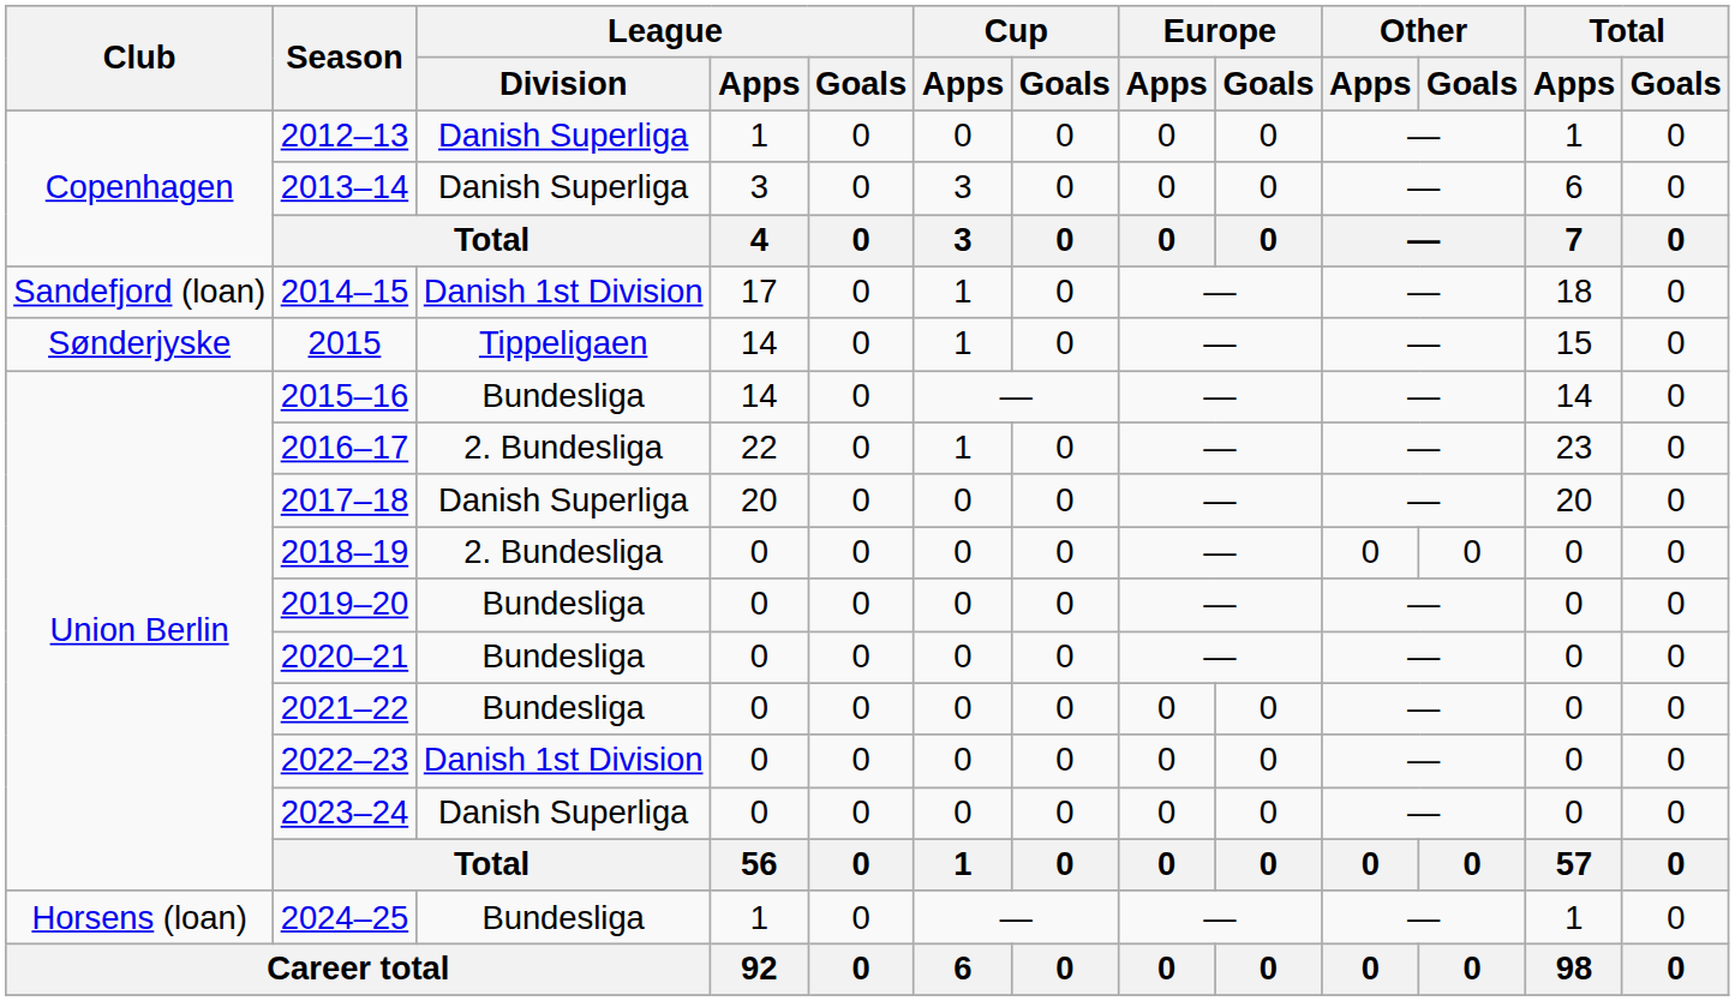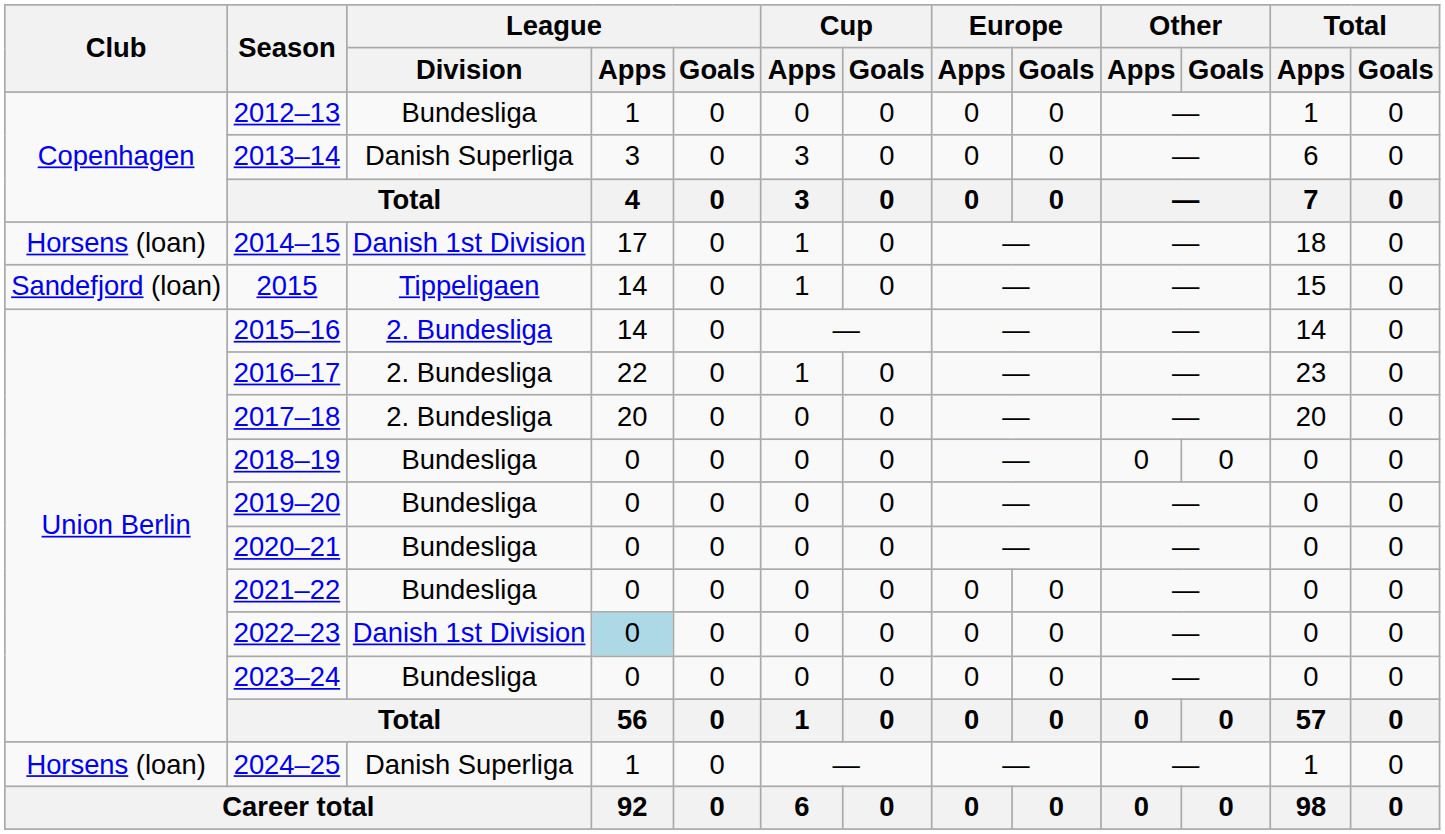 <table class="wikitable" style="text-align:center">
 <tr>
 <th rowspan="2">Club</th>
 <th rowspan="2">Season</th>
 <th colspan="3">League</th>
 <th colspan="2">Cup</th>
 <th colspan="2">Europe</th>
 <th colspan="2">Other</th>
 <th colspan="2">Total</th>
 </tr>
 <tr>
 <th>Division</th>
 <th>Apps</th>
 <th>Goals</th>
 <th>Apps</th>
 <th>Goals</th>
 <th>Apps</th>
 <th>Goals</th>
 <th>Apps</th>
 <th>Goals</th>
 <th>Apps</th>
 <th>Goals</th>
 </tr>
 <tr>
 <td rowspan="3"><a href='#'>Copenhagen</a></td>
 <td><a href='#'>2012–13</a></td>
-<td><a href='#'>Danish Superliga</a></td>
+<td>Bundesliga</td>
 <td>1</td>
 <td>0</td>
 <td>0</td>
 <td>0</td>
 <td>0</td>
 <td>0</td>
 <td colspan="2">—</td>
 <td>1</td>
 <td>0</td>
 </tr>
 <tr>
 <td><a href='#'>2013–14</a></td>
 <td>Danish Superliga</td>
 <td>3</td>
 <td>0</td>
 <td>3</td>
 <td>0</td>
 <td>0</td>
 <td>0</td>
 <td colspan="2">—</td>
 <td>6</td>
 <td>0</td>
 </tr>
 <tr>
 <th colspan="2">Total</th>
 <th>4</th>
 <th>0</th>
 <th>3</th>
 <th>0</th>
 <th>0</th>
 <th>0</th>
 <th colspan="2">—</th>
 <th>7</th>
 <th>0</th>
 </tr>
 <tr>
-<td><a href='#'>Sandefjord</a> (loan)</td>
+<td><a href='#'>Horsens</a> (loan)</td>
 <td><a href='#'>2014–15</a></td>
 <td><a href='#'>Danish 1st Division</a></td>
 <td>17</td>
 <td>0</td>
 <td>1</td>
 <td>0</td>
 <td colspan="2">—</td>
 <td colspan="2">—</td>
 <td>18</td>
 <td>0</td>
 </tr>
 <tr>
-<td rowspan="1"><a href='#'>Sønderjyske</a></td>
+<td><a href='#'>Sandefjord</a> (loan)</td>
 <td><a href='#'>2015</a></td>
 <td><a href='#'>Tippeligaen</a></td>
 <td>14</td>
 <td>0</td>
 <td>1</td>
 <td>0</td>
 <td colspan="2">—</td>
 <td colspan="2">—</td>
 <td>15</td>
 <td>0</td>
 </tr>
 <tr>
 <td rowspan="10"><a href='#'>Union Berlin</a></td>
 <td><a href='#'>2015–16</a></td>
-<td>Bundesliga</td>
+<td><a href='#'>2. Bundesliga</a></td>
 <td>14</td>
 <td>0</td>
 <td colspan="2">—</td>
 <td colspan="2">—</td>
 <td colspan="2">—</td>
 <td>14</td>
 <td>0</td>
 </tr>
 <tr>
 <td><a href='#'>2016–17</a></td>
 <td>2. Bundesliga</td>
 <td>22</td>
 <td>0</td>
 <td>1</td>
 <td>0</td>
 <td colspan="2">—</td>
 <td colspan="2">—</td>
 <td>23</td>
 <td>0</td>
 </tr>
 <tr>
 <td><a href='#'>2017–18</a></td>
-<td>Danish Superliga</td>
+<td>2. Bundesliga</td>
 <td>20</td>
 <td>0</td>
 <td>0</td>
 <td>0</td>
 <td colspan="2">—</td>
 <td colspan="2">—</td>
 <td>20</td>
 <td>0</td>
 </tr>
 <tr>
 <td><a href='#'>2018–19</a></td>
-<td>2. Bundesliga</td>
+<td>Bundesliga</td>
 <td>0</td>
 <td>0</td>
 <td>0</td>
 <td>0</td>
 <td colspan="2">—</td>
 <td>0</td>
 <td>0</td>
 <td>0</td>
 <td>0</td>
 </tr>
 <tr>
 <td><a href='#'>2019–20</a></td>
 <td>Bundesliga</td>
 <td>0</td>
 <td>0</td>
 <td>0</td>
 <td>0</td>
 <td colspan="2">—</td>
 <td colspan="2">—</td>
 <td>0</td>
 <td>0</td>
 </tr>
 <tr>
 <td><a href='#'>2020–21</a></td>
 <td>Bundesliga</td>
 <td>0</td>
 <td>0</td>
 <td>0</td>
 <td>0</td>
 <td colspan="2">—</td>
 <td colspan="2">—</td>
 <td>0</td>
 <td>0</td>
 </tr>
 <tr>
 <td><a href='#'>2021–22</a></td>
 <td>Bundesliga</td>
 <td>0</td>
 <td>0</td>
 <td>0</td>
 <td>0</td>
 <td>0</td>
 <td>0</td>
 <td colspan="2">—</td>
 <td>0</td>
 <td>0</td>
 </tr>
 <tr>
 <td><a href='#'>2022–23</a></td>
 <td><a href='#'>Danish 1st Division</a></td>
-<td>0</td>
+<td style="background: lightblue;">0</td>
 <td>0</td>
 <td>0</td>
 <td>0</td>
 <td>0</td>
 <td>0</td>
 <td colspan="2">—</td>
 <td>0</td>
 <td>0</td>
 </tr>
 <tr>
 <td><a href='#'>2023–24</a></td>
-<td>Danish Superliga</td>
+<td>Bundesliga</td>
 <td>0</td>
 <td>0</td>
 <td>0</td>
 <td>0</td>
 <td>0</td>
 <td>0</td>
 <td colspan="2">—</td>
 <td>0</td>
 <td>0</td>
 </tr>
 <tr>
 <th colspan="2">Total</th>
 <th>56</th>
 <th>0</th>
 <th>1</th>
 <th>0</th>
 <th>0</th>
 <th>0</th>
 <th>0</th>
 <th>0</th>
 <th>57</th>
 <th>0</th>
 </tr>
 <tr>
 <td><a href='#'>Horsens</a> (loan)</td>
 <td><a href='#'>2024–25</a></td>
-<td>Bundesliga</td>
+<td>Danish Superliga</td>
 <td>1</td>
 <td>0</td>
 <td colspan="2">—</td>
 <td colspan="2">—</td>
 <td colspan="2">—</td>
 <td>1</td>
 <td>0</td>
 </tr>
 <tr>
 <th colspan="3">Career total</th>
 <th>92</th>
 <th>0</th>
 <th>6</th>
 <th>0</th>
 <th>0</th>
 <th>0</th>
 <th>0</th>
 <th>0</th>
 <th>98</th>
 <th>0</th>
 </tr>
 </table>
